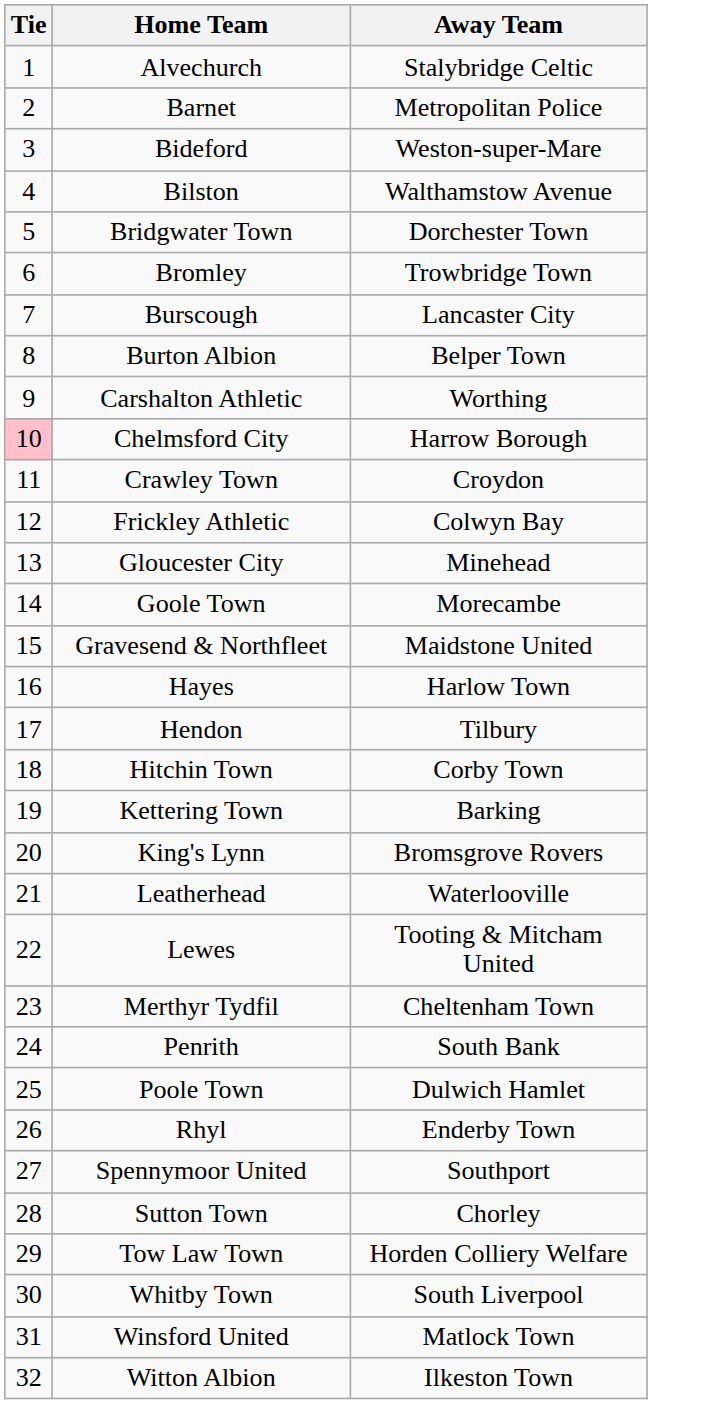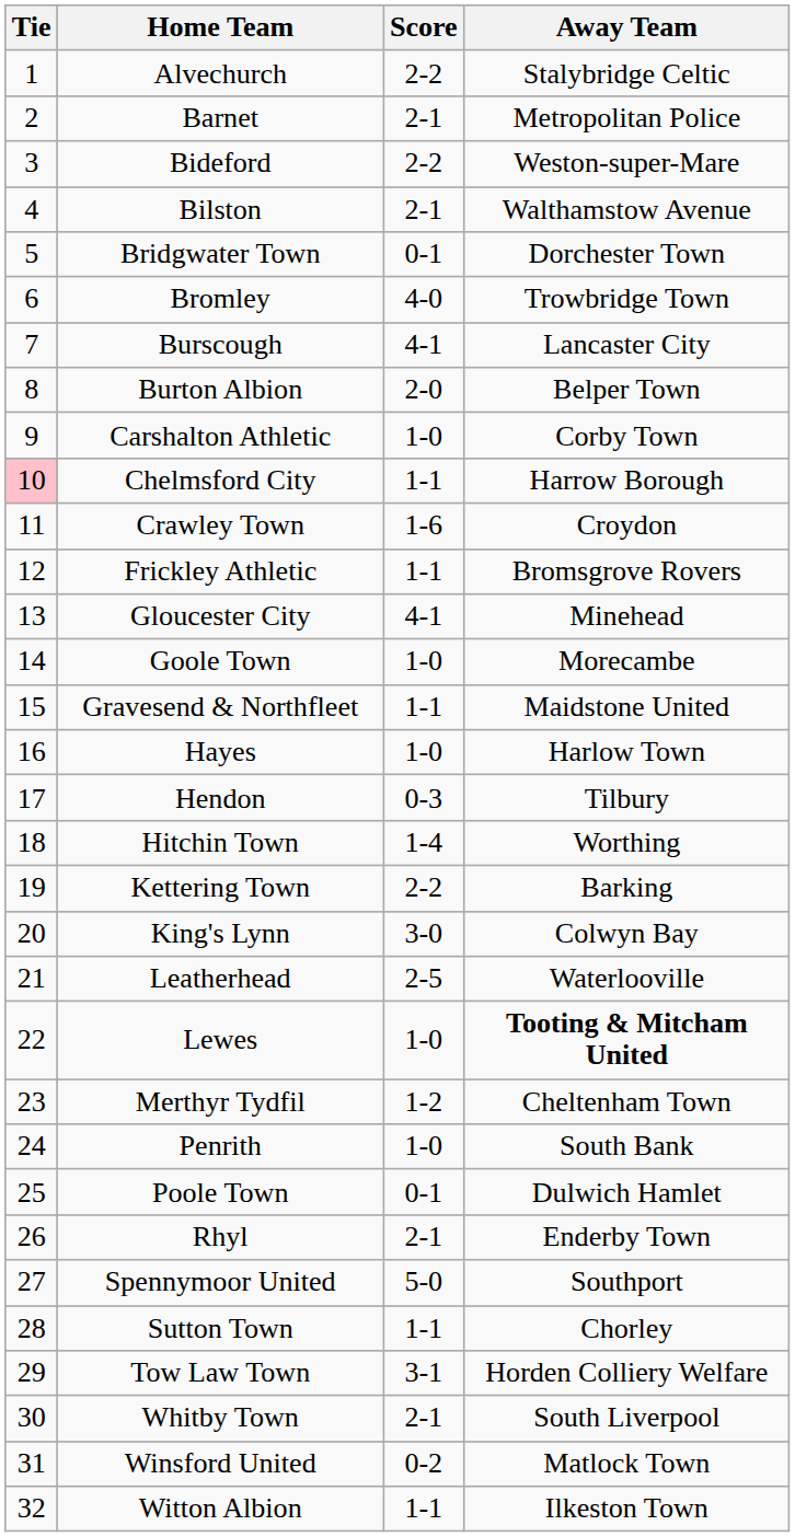 <table class="wikitable" style="text-align:center;">
 <tr>
 <th width=20>Tie</th>
 <th width=175>Home Team</th>
+<th width=20>Score</th>
 <th width=175>Away Team</th>
 </tr>
 <tr>
 <td>1</td>
 <td>Alvechurch</td>
+<td>2-2</td>
 <td>Stalybridge Celtic</td>
 </tr>
 <tr>
 <td>2</td>
 <td>Barnet</td>
+<td>2-1</td>
 <td>Metropolitan Police</td>
 </tr>
 <tr>
 <td>3</td>
 <td>Bideford</td>
+<td>2-2</td>
 <td>Weston-super-Mare</td>
 </tr>
 <tr>
 <td>4</td>
 <td>Bilston</td>
+<td>2-1</td>
 <td>Walthamstow Avenue</td>
 </tr>
 <tr>
 <td>5</td>
 <td>Bridgwater Town</td>
+<td>0-1</td>
 <td>Dorchester Town</td>
 </tr>
 <tr>
 <td>6</td>
 <td>Bromley</td>
+<td>4-0</td>
 <td>Trowbridge Town</td>
 </tr>
 <tr>
 <td>7</td>
 <td>Burscough</td>
+<td>4-1</td>
 <td>Lancaster City</td>
 </tr>
 <tr>
 <td>8</td>
 <td>Burton Albion</td>
+<td>2-0</td>
 <td>Belper Town</td>
 </tr>
 <tr>
 <td>9</td>
 <td>Carshalton Athletic</td>
-<td>Worthing</td>
+<td>1-0</td>
+<td>Corby Town</td>
 </tr>
 <tr>
 <td style="background: pink;">10</td>
 <td>Chelmsford City</td>
+<td>1-1</td>
 <td>Harrow Borough</td>
 </tr>
 <tr>
 <td>11</td>
 <td>Crawley Town</td>
+<td>1-6</td>
 <td>Croydon</td>
 </tr>
 <tr>
 <td>12</td>
 <td>Frickley Athletic</td>
-<td>Colwyn Bay</td>
+<td>1-1</td>
+<td>Bromsgrove Rovers</td>
 </tr>
 <tr>
 <td>13</td>
 <td>Gloucester City</td>
+<td>4-1</td>
 <td>Minehead</td>
 </tr>
 <tr>
 <td>14</td>
 <td>Goole Town</td>
+<td>1-0</td>
 <td>Morecambe</td>
 </tr>
 <tr>
 <td>15</td>
 <td>Gravesend & Northfleet</td>
+<td>1-1</td>
 <td>Maidstone United</td>
 </tr>
 <tr>
 <td>16</td>
 <td>Hayes</td>
+<td>1-0</td>
 <td>Harlow Town</td>
 </tr>
 <tr>
 <td>17</td>
 <td>Hendon</td>
+<td>0-3</td>
 <td>Tilbury</td>
 </tr>
 <tr>
 <td>18</td>
 <td>Hitchin Town</td>
-<td>Corby Town</td>
+<td>1-4</td>
+<td>Worthing</td>
 </tr>
 <tr>
 <td>19</td>
 <td>Kettering Town</td>
+<td>2-2</td>
 <td>Barking</td>
 </tr>
 <tr>
 <td>20</td>
 <td>King's Lynn</td>
-<td>Bromsgrove Rovers</td>
+<td>3-0</td>
+<td>Colwyn Bay</td>
 </tr>
 <tr>
 <td>21</td>
 <td>Leatherhead</td>
+<td>2-5</td>
 <td>Waterlooville</td>
 </tr>
 <tr>
 <td>22</td>
 <td>Lewes</td>
-<td>Tooting & Mitcham United</td>
+<td>1-0</td>
+<td><strong>Tooting & Mitcham United</strong></td>
 </tr>
 <tr>
 <td>23</td>
 <td>Merthyr Tydfil</td>
+<td>1-2</td>
 <td>Cheltenham Town</td>
 </tr>
 <tr>
 <td>24</td>
 <td>Penrith</td>
+<td>1-0</td>
 <td>South Bank</td>
 </tr>
 <tr>
 <td>25</td>
 <td>Poole Town</td>
+<td>0-1</td>
 <td>Dulwich Hamlet</td>
 </tr>
 <tr>
 <td>26</td>
 <td>Rhyl</td>
+<td>2-1</td>
 <td>Enderby Town</td>
 </tr>
 <tr>
 <td>27</td>
 <td>Spennymoor United</td>
+<td>5-0</td>
 <td>Southport</td>
 </tr>
 <tr>
 <td>28</td>
 <td>Sutton Town</td>
+<td>1-1</td>
 <td>Chorley</td>
 </tr>
 <tr>
 <td>29</td>
 <td>Tow Law Town</td>
+<td>3-1</td>
 <td>Horden Colliery Welfare</td>
 </tr>
 <tr>
 <td>30</td>
 <td>Whitby Town</td>
+<td>2-1</td>
 <td>South Liverpool</td>
 </tr>
 <tr>
 <td>31</td>
 <td>Winsford United</td>
+<td>0-2</td>
 <td>Matlock Town</td>
 </tr>
 <tr>
 <td>32</td>
 <td>Witton Albion</td>
+<td>1-1</td>
 <td>Ilkeston Town</td>
 </tr>
 </table>
